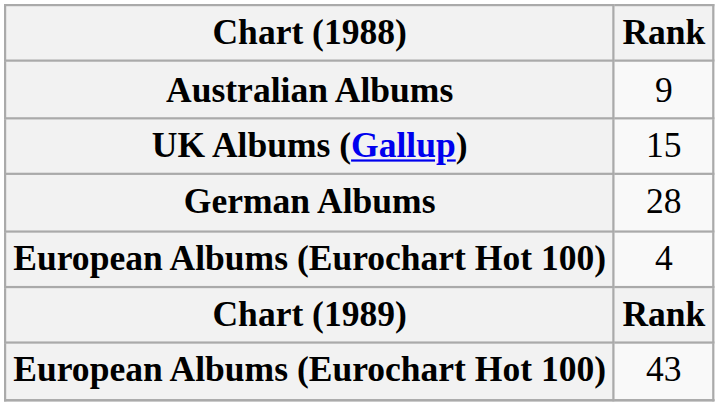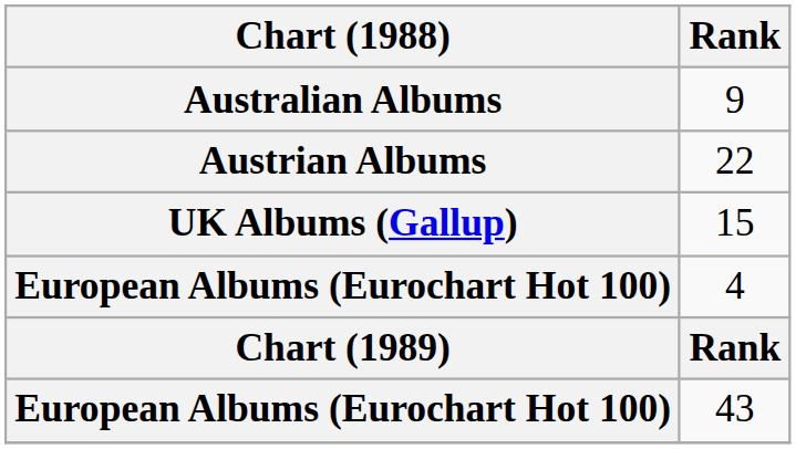 <table class="wikitable sortable plainrowheaders">
 <tr>
 <th scope="col">Chart (1988)</th>
 <th scope="col">Rank</th>
 </tr>
 <tr>
 <th scope="row">Australian Albums</th>
 <td align="center">9</td>
 </tr>
 <tr>
+<th scope="row">Austrian Albums</th>
+<td align="center">22</td>
+</tr>
+<tr>
 <th scope="row">UK Albums (<a href='#'>Gallup</a>)</th>
 <td align="center">15</td>
-</tr>
-<tr>
-<th scope="row">German Albums</th>
-<td align="center">28</td>
 </tr>
 <tr>
 <th scope="row">European Albums (Eurochart Hot 100)</th>
 <td align="center">4</td>
 </tr>
 <tr>
 <th scope="col">Chart (1989)</th>
 <th scope="col">Rank</th>
 </tr>
 <tr>
 <th scope="row">European Albums (Eurochart Hot 100)</th>
 <td style="text-align:center;">43</td>
 </tr>
 <tr>
 </tr>
 </table>
